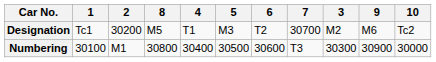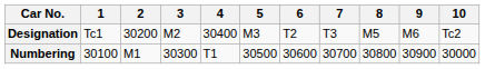 <table class="wikitable">
 <tr>
 <th>Car No.</th>
 <th>1</th>
 <th>2</th>
-<th>8</th>
+<th>3</th>
 <th>4</th>
 <th>5</th>
 <th>6</th>
 <th>7</th>
-<th>3</th>
+<th>8</th>
 <th>9</th>
 <th>10</th>
 </tr>
 <tr>
 <th>Designation</th>
 <td>Tc1</td>
 <td>30200</td>
-<td>M5</td>
-<td>T1</td>
+<td>M2</td>
+<td>30400</td>
 <td>M3</td>
 <td>T2</td>
-<td>30700</td>
-<td>M2</td>
+<td>T3</td>
+<td>M5</td>
 <td>M6</td>
 <td>Tc2</td>
 </tr>
 <tr>
 <th>Numbering</th>
 <td>30100</td>
 <td>M1</td>
-<td>30800</td>
-<td>30400</td>
+<td>30300</td>
+<td>T1</td>
 <td>30500</td>
 <td>30600</td>
-<td>T3</td>
-<td>30300</td>
+<td>30700</td>
+<td>30800</td>
 <td>30900</td>
 <td>30000</td>
 </tr>
 </table>
